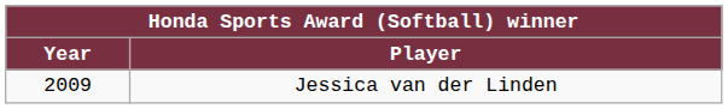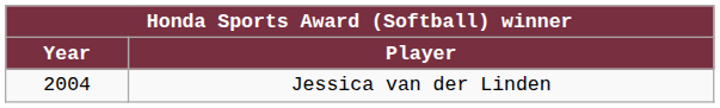 <table class="wikitable" style="width:75%;" style="border-collapse: collapse;">
 <tr>
 <td colspan="5" style= "background:#782F40; color:white; text-align:center;"><strong>Honda Sports Award (Softball) winner</strong></td>
 </tr>
 <tr>
 <th style="background:#782F40; color:white;">Year</th>
 <th style="background:#782F40; color:white;">Player</th>
 </tr>
 <tr style="text-align:center;">
-<td>2009</td>
+<td>2004</td>
 <td>Jessica van der Linden</td>
 </tr>
 </table>
